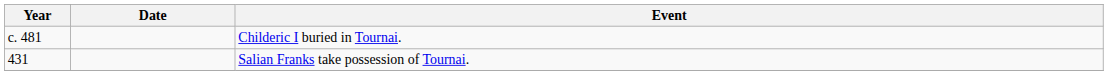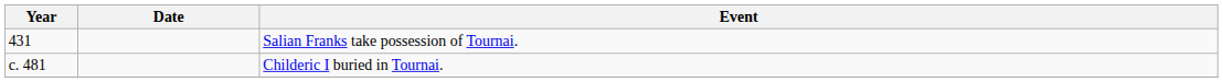 <table class="wikitable" width="100%">
 <tr>
 <th style="width:6%">Year</th>
 <th style="width:15%">Date</th>
 <th>Event</th>
 </tr>
 <tr>
+<td>431</td>
+<td></td>
+<td><a href='#'>Salian Franks</a> take possession of <a href='#'>Tournai</a>.</td>
+</tr>
+<tr>
 <td>c. 481</td>
 <td></td>
 <td><a href='#'>Childeric I</a> buried in <a href='#'>Tournai</a>.</td>
 </tr>
 <tr>
-<td>431</td>
-<td></td>
-<td><a href='#'>Salian Franks</a> take possession of <a href='#'>Tournai</a>.</td>
-</tr>
-<tr>
 </tr>
 </table>
